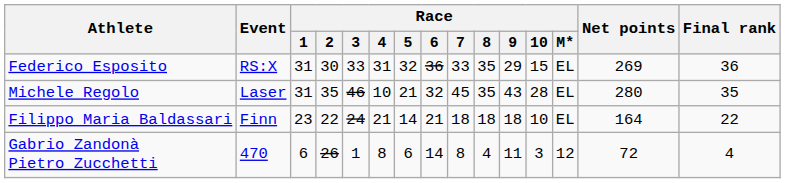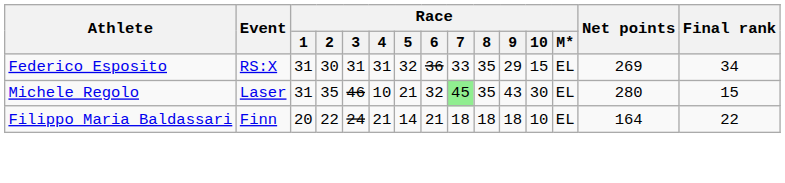 <table class="wikitable" style="font-size:90%">
 <tr>
 <th rowspan="2">Athlete</th>
 <th rowspan="2">Event</th>
 <th colspan=11>Race</th>
 <th rowspan=2>Net points</th>
 <th rowspan=2>Final rank</th>
 </tr>
 <tr style="font-size:95%">
 <th>1</th>
 <th>2</th>
 <th>3</th>
 <th>4</th>
 <th>5</th>
 <th>6</th>
 <th>7</th>
 <th>8</th>
 <th>9</th>
 <th>10</th>
 <th>M*</th>
 </tr>
 <tr align=center>
 <td align=left><a href='#'>Federico Esposito</a></td>
 <td align=left><a href='#'>RS:X</a></td>
 <td>31</td>
 <td>30</td>
-<td>33</td>
+<td>31</td>
 <td>31</td>
 <td>32</td>
 <td><s>36</s></td>
 <td>33</td>
 <td>35</td>
 <td>29</td>
 <td>15</td>
 <td>EL</td>
 <td>269</td>
-<td>36</td>
+<td>34</td>
 </tr>
 <tr align=center>
 <td align=left><a href='#'>Michele Regolo</a></td>
 <td align=left><a href='#'>Laser</a></td>
 <td>31</td>
 <td>35</td>
 <td><s>46</s></td>
 <td>10</td>
 <td>21</td>
 <td>32</td>
-<td>45</td>
+<td style="background: lightgreen;">45</td>
 <td>35</td>
 <td>43</td>
-<td>28</td>
+<td>30</td>
 <td>EL</td>
 <td>280</td>
-<td>35</td>
+<td>15</td>
 </tr>
 <tr align=center>
 <td align=left><a href='#'>Filippo Maria Baldassari</a></td>
 <td align=left><a href='#'>Finn</a></td>
-<td>23</td>
+<td>20</td>
 <td>22</td>
 <td><s>24</s></td>
 <td>21</td>
 <td>14</td>
 <td>21</td>
 <td>18</td>
 <td>18</td>
 <td>18</td>
 <td>10</td>
 <td>EL</td>
 <td>164</td>
 <td>22</td>
 </tr>
-<tr align=center>
-<td align=left><a href='#'>Gabrio Zandonà</a><br><a href='#'>Pietro Zucchetti</a></td>
-<td align=left><a href='#'>470</a></td>
-<td>6</td>
-<td><s>26</s></td>
-<td>1</td>
-<td>8</td>
-<td>6</td>
-<td>14</td>
-<td>8</td>
-<td>4</td>
-<td>11</td>
-<td>3</td>
-<td>12</td>
-<td>72</td>
-<td>4</td>
-</tr>
 </table>
